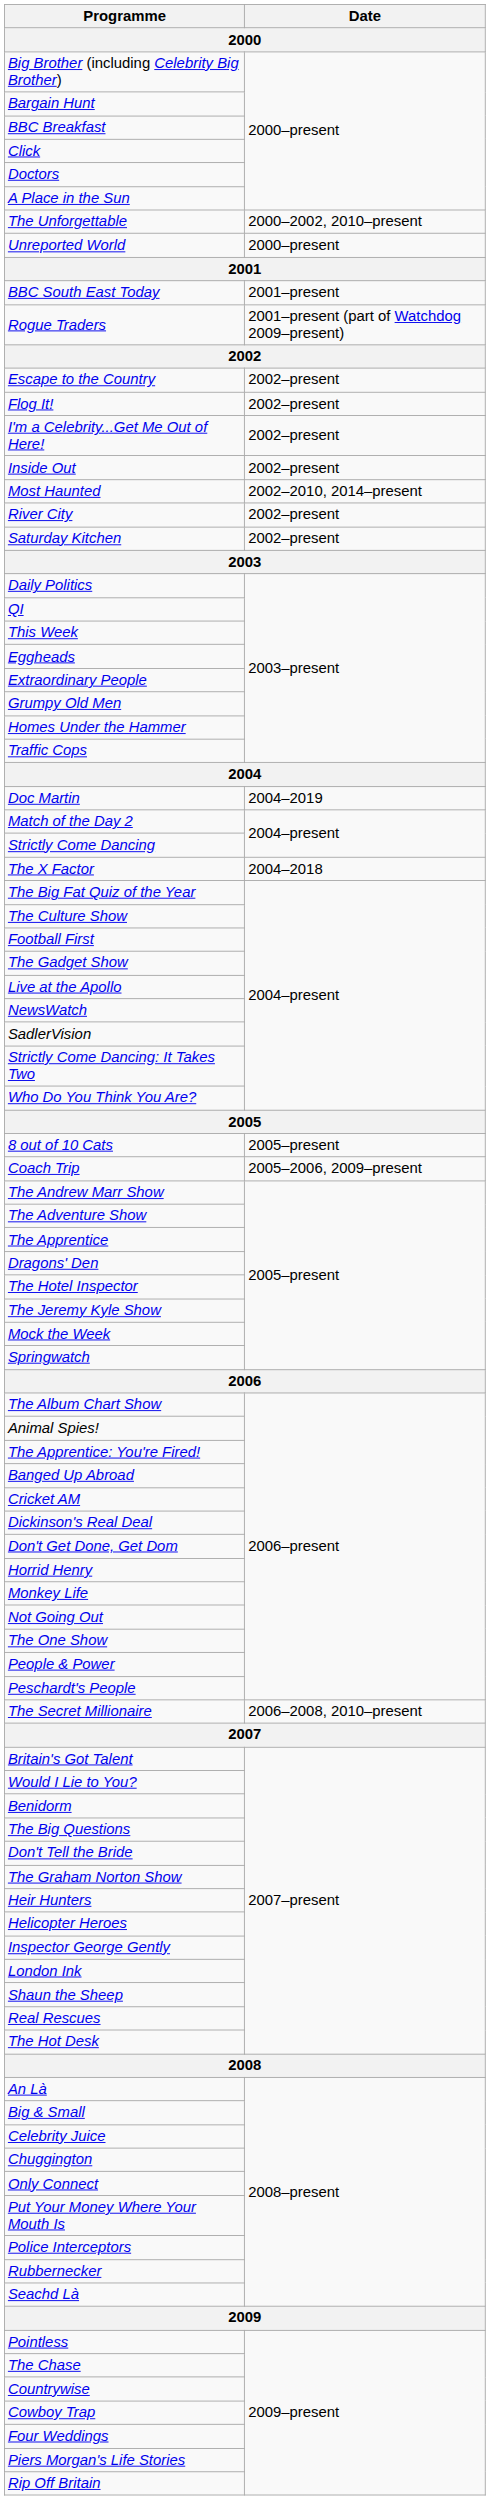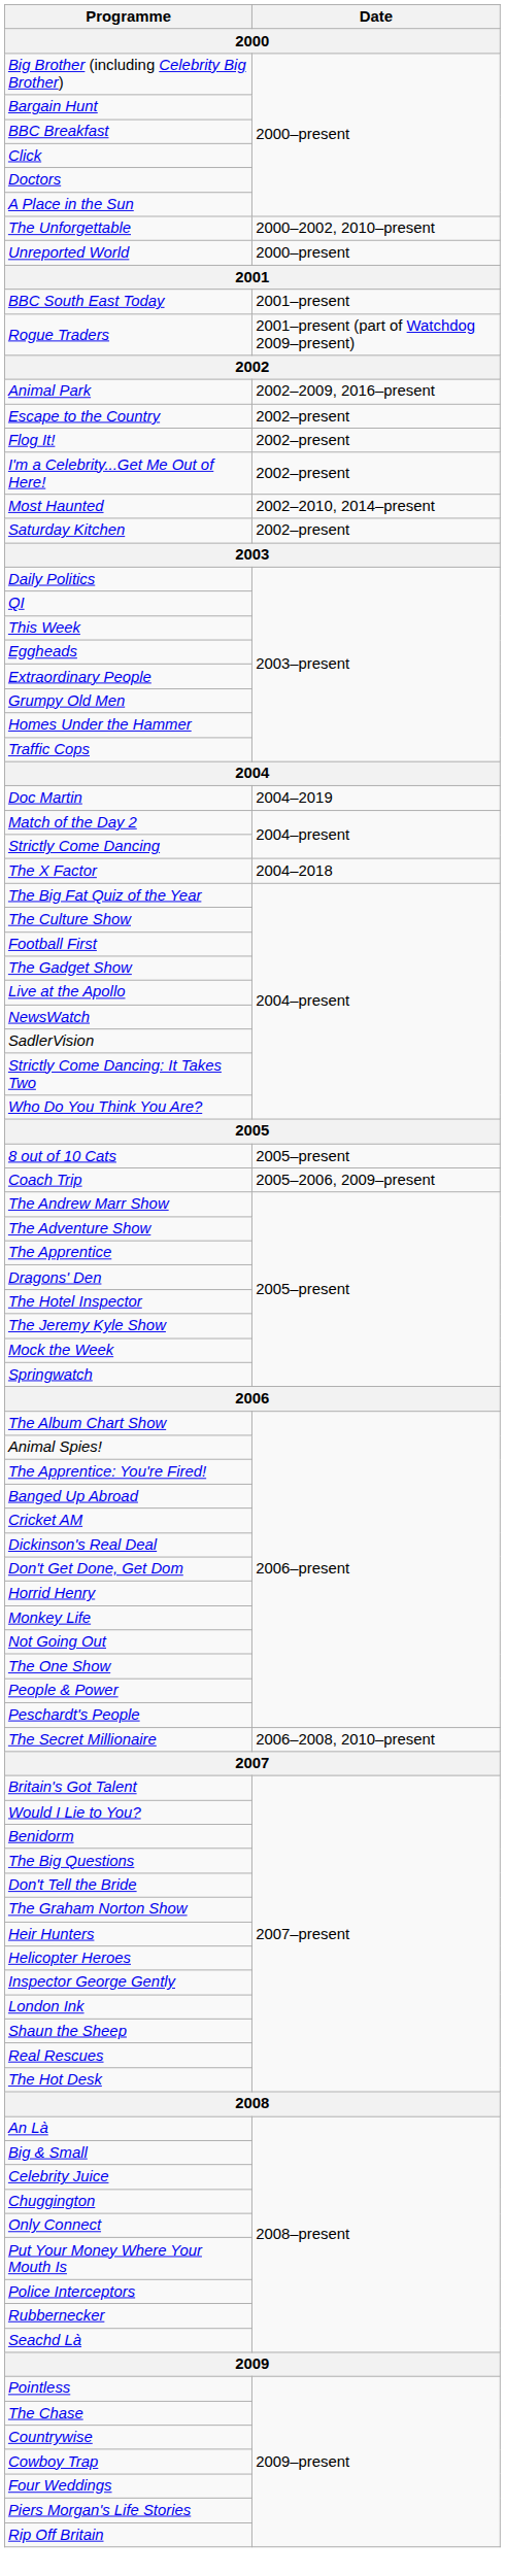 <table class="wikitable">
 <tr>
 <th width=251>Programme</th>
 <th width=251>Date</th>
 </tr>
 <tr>
 <th colspan=2>2000</th>
 </tr>
 <tr>
 <td><em><a href='#'>Big Brother</a></em> (including <em><a href='#'>Celebrity Big Brother</a></em>)</td>
 <td rowspan="6">2000–present</td>
 </tr>
 <tr>
 <td><em><a href='#'>Bargain Hunt</a></em></td>
 </tr>
 <tr>
 <td><em><a href='#'>BBC Breakfast</a></em></td>
 </tr>
 <tr>
 <td><em><a href='#'>Click</a></em></td>
 </tr>
 <tr>
 <td><em><a href='#'>Doctors</a></em></td>
 </tr>
 <tr>
 <td><em><a href='#'>A Place in the Sun</a></em></td>
 </tr>
 <tr>
 <td><em><a href='#'>The Unforgettable</a></em></td>
 <td>2000–2002, 2010–present</td>
 </tr>
 <tr>
 <td><em><a href='#'>Unreported World</a></em></td>
 <td>2000–present</td>
 </tr>
 <tr>
 <th colspan=2>2001</th>
 </tr>
 <tr>
 <td><em><a href='#'>BBC South East Today</a></em></td>
 <td>2001–present</td>
 </tr>
 <tr>
 <td><em><a href='#'>Rogue Traders</a></em></td>
 <td>2001–present (part of <a href='#'>Watchdog</a> 2009–present)</td>
 </tr>
 <tr>
 <th colspan=2>2002</th>
 </tr>
 <tr>
+<td><em><a href='#'>Animal Park</a></em></td>
+<td>2002–2009, 2016–present</td>
+</tr>
+<tr>
 <td><em><a href='#'>Escape to the Country</a></em></td>
 <td>2002–present</td>
 </tr>
 <tr>
 <td><em><a href='#'>Flog It!</a></em></td>
 <td>2002–present</td>
 </tr>
 <tr>
 <td><em><a href='#'>I'm a Celebrity...Get Me Out of Here!</a></em></td>
 <td>2002–present</td>
 </tr>
 <tr>
-<td><em><a href='#'>Inside Out</a></em></td>
-<td>2002–present</td>
-</tr>
-<tr>
 <td><em><a href='#'>Most Haunted</a></em></td>
 <td>2002–2010, 2014–present</td>
-</tr>
-<tr>
-<td><em><a href='#'>River City</a></em></td>
-<td>2002–present</td>
 </tr>
 <tr>
 <td><em><a href='#'>Saturday Kitchen</a></em></td>
 <td>2002–present</td>
 </tr>
 <tr>
 <th colspan=2>2003</th>
 </tr>
 <tr>
 <td><em><a href='#'>Daily Politics</a></em></td>
 <td rowspan="8">2003–present</td>
 </tr>
 <tr>
 <td><em><a href='#'>QI</a></em></td>
 </tr>
 <tr>
 <td><em><a href='#'>This Week</a></em></td>
 </tr>
 <tr>
 <td><em><a href='#'>Eggheads</a></em></td>
 </tr>
 <tr>
 <td><em><a href='#'>Extraordinary People</a></em></td>
 </tr>
 <tr>
 <td><em><a href='#'>Grumpy Old Men</a></em></td>
 </tr>
 <tr>
 <td><em><a href='#'>Homes Under the Hammer</a></em></td>
 </tr>
 <tr>
 <td><em><a href='#'>Traffic Cops</a></em></td>
 </tr>
 <tr>
 <th colspan=2>2004</th>
 </tr>
 <tr>
 <td><em><a href='#'>Doc Martin</a></em></td>
 <td>2004–2019</td>
 </tr>
 <tr>
 <td><em><a href='#'>Match of the Day 2</a></em></td>
 <td rowspan="2">2004–present</td>
 </tr>
 <tr>
 <td><em><a href='#'>Strictly Come Dancing</a></em></td>
 </tr>
 <tr>
 <td><em><a href='#'>The X Factor</a></em></td>
 <td>2004–2018</td>
 </tr>
 <tr>
 <td><em><a href='#'>The Big Fat Quiz of the Year</a></em></td>
 <td rowspan="9">2004–present</td>
 </tr>
 <tr>
 <td><em><a href='#'>The Culture Show</a></em></td>
 </tr>
 <tr>
 <td><em><a href='#'>Football First</a></em></td>
 </tr>
 <tr>
 <td><em><a href='#'>The Gadget Show</a></em></td>
 </tr>
 <tr>
 <td><em><a href='#'>Live at the Apollo</a></em></td>
 </tr>
 <tr>
 <td><em><a href='#'>NewsWatch</a></em></td>
 </tr>
 <tr>
 <td><em>SadlerVision</em></td>
 </tr>
 <tr>
 <td><em><a href='#'>Strictly Come Dancing: It Takes Two</a></em></td>
 </tr>
 <tr>
 <td><em><a href='#'>Who Do You Think You Are?</a></em></td>
 </tr>
 <tr>
 <th colspan=2>2005</th>
 </tr>
 <tr>
 <td><em><a href='#'>8 out of 10 Cats</a></em></td>
 <td>2005–present</td>
 </tr>
 <tr>
 <td><em><a href='#'>Coach Trip</a></em></td>
 <td>2005–2006, 2009–present</td>
 </tr>
 <tr>
 <td><em><a href='#'>The Andrew Marr Show</a></em></td>
 <td rowspan="8">2005–present</td>
 </tr>
 <tr>
 <td><em><a href='#'>The Adventure Show</a></em></td>
 </tr>
 <tr>
 <td><em><a href='#'>The Apprentice</a></em></td>
 </tr>
 <tr>
 <td><em><a href='#'>Dragons' Den</a></em></td>
 </tr>
 <tr>
 <td><em><a href='#'>The Hotel Inspector</a></em></td>
 </tr>
 <tr>
 <td><em><a href='#'>The Jeremy Kyle Show</a></em></td>
 </tr>
 <tr>
 <td><em><a href='#'>Mock the Week</a></em></td>
 </tr>
 <tr>
 <td><em><a href='#'>Springwatch</a></em></td>
 </tr>
 <tr>
 <th colspan=2>2006</th>
 </tr>
 <tr>
 <td><em><a href='#'>The Album Chart Show</a></em></td>
 <td rowspan="13">2006–present</td>
 </tr>
 <tr>
 <td><em>Animal Spies!</em></td>
 </tr>
 <tr>
 <td><em><a href='#'>The Apprentice: You're Fired!</a></em></td>
 </tr>
 <tr>
 <td><em><a href='#'>Banged Up Abroad</a></em></td>
 </tr>
 <tr>
 <td><em><a href='#'>Cricket AM</a></em></td>
 </tr>
 <tr>
 <td><em><a href='#'>Dickinson's Real Deal</a></em></td>
 </tr>
 <tr>
 <td><em><a href='#'>Don't Get Done, Get Dom</a></em></td>
 </tr>
 <tr>
 <td><em><a href='#'>Horrid Henry</a></em></td>
 </tr>
 <tr>
 <td><em><a href='#'>Monkey Life</a></em></td>
 </tr>
 <tr>
 <td><em><a href='#'>Not Going Out</a></em></td>
 </tr>
 <tr>
 <td><em><a href='#'>The One Show</a></em></td>
 </tr>
 <tr>
 <td><em><a href='#'>People & Power</a></em></td>
 </tr>
 <tr>
 <td><em><a href='#'>Peschardt's People</a></em></td>
 </tr>
 <tr>
 <td><em><a href='#'>The Secret Millionaire</a></em></td>
 <td>2006–2008, 2010–present</td>
 </tr>
 <tr>
 <th colspan=2>2007</th>
 </tr>
 <tr>
 <td><em><a href='#'>Britain's Got Talent</a></em></td>
 <td rowspan="13">2007–present</td>
 </tr>
 <tr>
 <td><em><a href='#'>Would I Lie to You?</a></em></td>
 </tr>
 <tr>
 <td><em><a href='#'>Benidorm</a></em></td>
 </tr>
 <tr>
 <td><em><a href='#'>The Big Questions</a></em></td>
 </tr>
 <tr>
 <td><em><a href='#'>Don't Tell the Bride</a></em></td>
 </tr>
 <tr>
 <td><em><a href='#'>The Graham Norton Show</a></em></td>
 </tr>
 <tr>
 <td><em><a href='#'>Heir Hunters</a></em></td>
 </tr>
 <tr>
 <td><em><a href='#'>Helicopter Heroes</a></em></td>
 </tr>
 <tr>
 <td><em><a href='#'>Inspector George Gently</a></em></td>
 </tr>
 <tr>
 <td><em><a href='#'>London Ink</a></em></td>
 </tr>
 <tr>
 <td><em><a href='#'>Shaun the Sheep</a></em></td>
 </tr>
 <tr>
 <td><em><a href='#'>Real Rescues</a></em></td>
 </tr>
 <tr>
 <td><em><a href='#'>The Hot Desk</a></em></td>
 </tr>
 <tr>
 <th colspan=2>2008</th>
 </tr>
 <tr>
 <td><em><a href='#'>An Là</a></em></td>
 <td rowspan="9">2008–present</td>
 </tr>
 <tr>
 <td><em><a href='#'>Big & Small</a></em></td>
 </tr>
 <tr>
 <td><em><a href='#'>Celebrity Juice</a></em></td>
 </tr>
 <tr>
 <td><em><a href='#'>Chuggington</a></em></td>
 </tr>
 <tr>
 <td><em><a href='#'>Only Connect</a></em></td>
 </tr>
 <tr>
 <td><em><a href='#'>Put Your Money Where Your Mouth Is</a></em></td>
 </tr>
 <tr>
 <td><em><a href='#'>Police Interceptors</a></em></td>
 </tr>
 <tr>
 <td><em><a href='#'>Rubbernecker</a></em></td>
 </tr>
 <tr>
 <td><em><a href='#'>Seachd Là</a></em></td>
 </tr>
 <tr>
 <th colspan=2>2009</th>
 </tr>
 <tr>
 <td><em><a href='#'>Pointless</a></em></td>
 <td rowspan="7">2009–present</td>
 </tr>
 <tr>
 <td><em><a href='#'>The Chase</a></em></td>
 </tr>
 <tr>
 <td><em><a href='#'>Countrywise</a></em></td>
 </tr>
 <tr>
 <td><em><a href='#'>Cowboy Trap</a></em></td>
 </tr>
 <tr>
 <td><em><a href='#'>Four Weddings</a></em></td>
 </tr>
 <tr>
 <td><em><a href='#'>Piers Morgan's Life Stories</a></em></td>
 </tr>
 <tr>
 <td><em><a href='#'>Rip Off Britain</a></em></td>
 </tr>
 </table>
